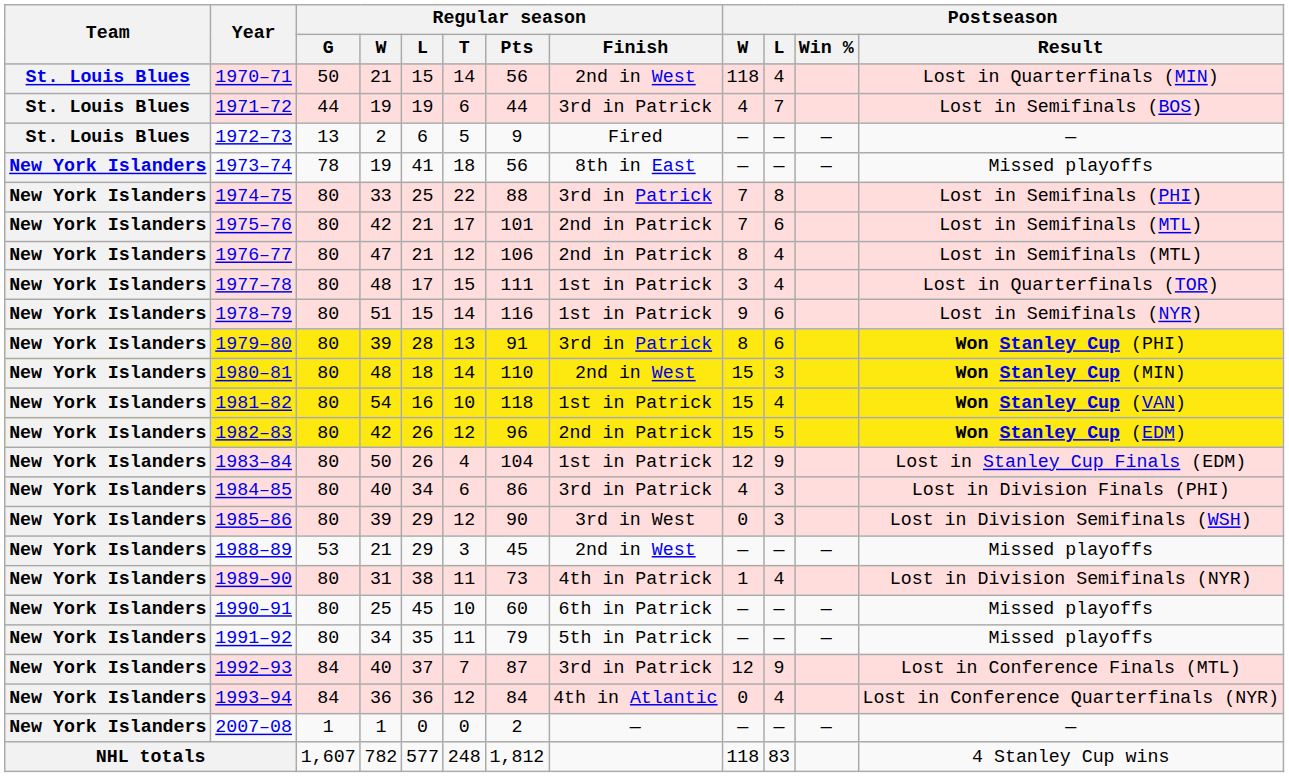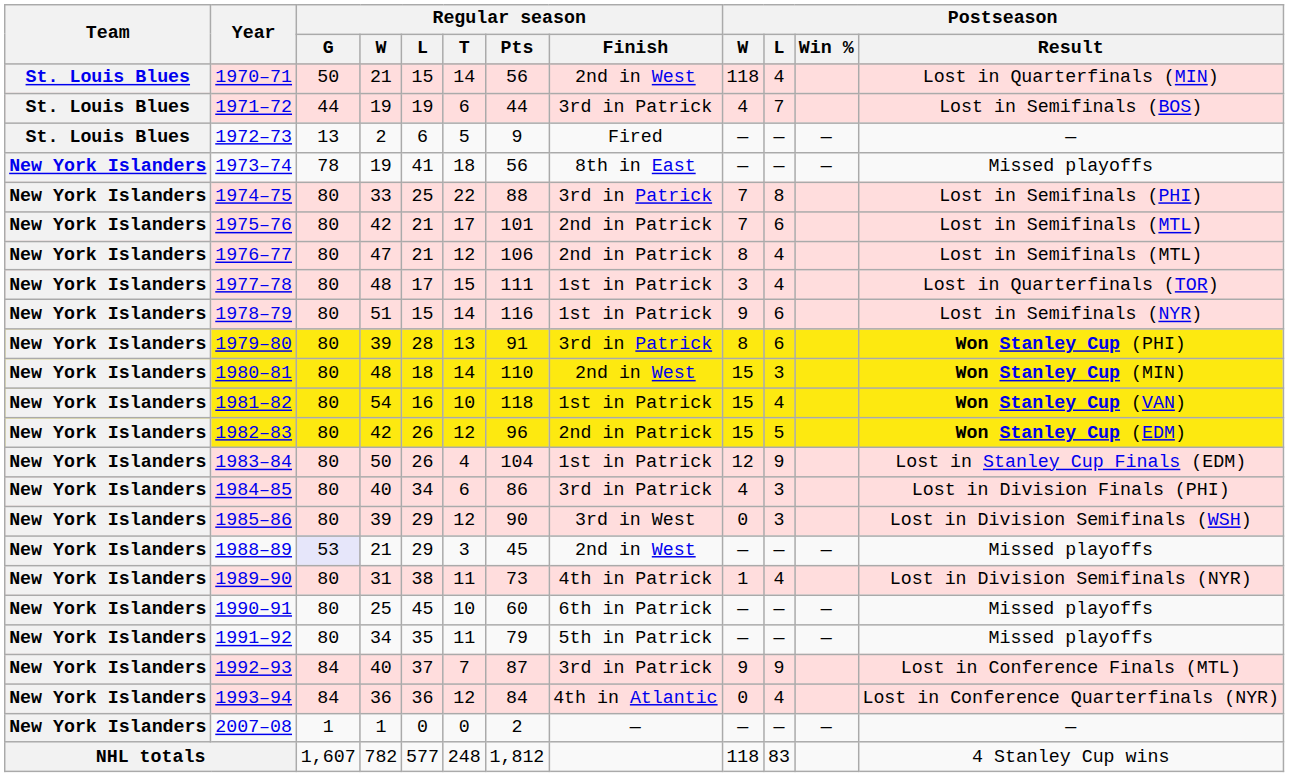 <table class="wikitable" style="font-size: 95%; text-align:center;">
 <tr>
 <th rowspan="2">Team</th>
 <th rowspan="2">Year</th>
 <th colspan="6">Regular season</th>
 <th colspan="4">Postseason</th>
 </tr>
 <tr>
 <th>G</th>
 <th>W</th>
 <th>L</th>
 <th>T</th>
 <th>Pts</th>
 <th>Finish</th>
 <th>W</th>
 <th>L</th>
 <th>Win %</th>
 <th>Result</th>
 </tr>
 <tr style="background:#fdd;">
 <th><a href='#'>St. Louis Blues</a></th>
 <td><a href='#'>1970–71</a></td>
 <td>50</td>
 <td>21</td>
 <td>15</td>
 <td>14</td>
 <td>56</td>
 <td>2nd in <a href='#'>West</a></td>
 <td>118</td>
 <td>4</td>
 <td></td>
 <td>Lost in Quarterfinals (<a href='#'>MIN</a>)</td>
 </tr>
 <tr style="background:#fdd;">
 <th>St. Louis Blues</th>
 <td><a href='#'>1971–72</a></td>
 <td>44</td>
 <td>19</td>
 <td>19</td>
 <td>6</td>
 <td>44</td>
 <td>3rd in Patrick</td>
 <td>4</td>
 <td>7</td>
 <td></td>
 <td>Lost in Semifinals (<a href='#'>BOS</a>)</td>
 </tr>
 <tr>
 <th>St. Louis Blues</th>
 <td><a href='#'>1972–73</a></td>
 <td>13</td>
 <td>2</td>
 <td>6</td>
 <td>5</td>
 <td>9</td>
 <td>Fired</td>
 <td>—</td>
 <td>—</td>
 <td>—</td>
 <td>—</td>
 </tr>
 <tr>
 <th><a href='#'>New York Islanders</a></th>
 <td><a href='#'>1973–74</a></td>
 <td>78</td>
 <td>19</td>
 <td>41</td>
 <td>18</td>
 <td>56</td>
 <td>8th in <a href='#'>East</a></td>
 <td>—</td>
 <td>—</td>
 <td>—</td>
 <td>Missed playoffs</td>
 </tr>
 <tr style="background:#fdd;">
 <th>New York Islanders</th>
 <td><a href='#'>1974–75</a></td>
 <td>80</td>
 <td>33</td>
 <td>25</td>
 <td>22</td>
 <td>88</td>
 <td>3rd in <a href='#'>Patrick</a></td>
 <td>7</td>
 <td>8</td>
 <td></td>
 <td>Lost in Semifinals (<a href='#'>PHI</a>)</td>
 </tr>
 <tr style="background:#fdd;">
 <th>New York Islanders</th>
 <td><a href='#'>1975–76</a></td>
 <td>80</td>
 <td>42</td>
 <td>21</td>
 <td>17</td>
 <td>101</td>
 <td>2nd in Patrick</td>
 <td>7</td>
 <td>6</td>
 <td></td>
 <td>Lost in Semifinals (<a href='#'>MTL</a>)</td>
 </tr>
 <tr style="background:#fdd;">
 <th>New York Islanders</th>
 <td><a href='#'>1976–77</a></td>
 <td>80</td>
 <td>47</td>
 <td>21</td>
 <td>12</td>
 <td>106</td>
 <td>2nd in Patrick</td>
 <td>8</td>
 <td>4</td>
 <td></td>
 <td>Lost in Semifinals (MTL)</td>
 </tr>
 <tr style="background:#fdd;">
 <th>New York Islanders</th>
 <td><a href='#'>1977–78</a></td>
 <td>80</td>
 <td>48</td>
 <td>17</td>
 <td>15</td>
 <td>111</td>
 <td>1st in Patrick</td>
 <td>3</td>
 <td>4</td>
 <td></td>
 <td>Lost in Quarterfinals (<a href='#'>TOR</a>)</td>
 </tr>
 <tr style="background:#fdd;">
 <th>New York Islanders</th>
 <td><a href='#'>1978–79</a></td>
 <td>80</td>
 <td>51</td>
 <td>15</td>
 <td>14</td>
 <td>116</td>
 <td>1st in Patrick</td>
 <td>9</td>
 <td>6</td>
 <td></td>
 <td>Lost in Semifinals (<a href='#'>NYR</a>)</td>
 </tr>
 <tr style="background:#FDE910;">
 <th>New York Islanders</th>
 <td><a href='#'>1979–80</a></td>
 <td>80</td>
 <td>39</td>
 <td>28</td>
 <td>13</td>
 <td>91</td>
 <td>3rd in <a href='#'>Patrick</a></td>
 <td>8</td>
 <td>6</td>
 <td></td>
 <td><strong>Won <a href='#'>Stanley Cup</a></strong> (PHI)</td>
 </tr>
 <tr style="background:#FDE910;">
 <th>New York Islanders</th>
 <td><a href='#'>1980–81</a></td>
 <td>80</td>
 <td>48</td>
 <td>18</td>
 <td>14</td>
 <td>110</td>
 <td>2nd in <a href='#'>West</a></td>
 <td>15</td>
 <td>3</td>
 <td></td>
 <td><strong>Won <a href='#'>Stanley Cup</a></strong> (MIN)</td>
 </tr>
 <tr style="background:#FDE910;">
 <th>New York Islanders</th>
 <td><a href='#'>1981–82</a></td>
 <td>80</td>
 <td>54</td>
 <td>16</td>
 <td>10</td>
 <td>118</td>
 <td>1st in Patrick</td>
 <td>15</td>
 <td>4</td>
 <td></td>
 <td><strong>Won <a href='#'>Stanley Cup</a></strong> (<a href='#'>VAN</a>)</td>
 </tr>
 <tr style="background:#FDE910;">
 <th>New York Islanders</th>
 <td><a href='#'>1982–83</a></td>
 <td>80</td>
 <td>42</td>
 <td>26</td>
 <td>12</td>
 <td>96</td>
 <td>2nd in Patrick</td>
 <td>15</td>
 <td>5</td>
 <td></td>
 <td><strong>Won <a href='#'>Stanley Cup</a></strong>  (<a href='#'>EDM</a>)</td>
 </tr>
 <tr style="background:#fdd;">
 <th>New York Islanders</th>
 <td><a href='#'>1983–84</a></td>
 <td>80</td>
 <td>50</td>
 <td>26</td>
 <td>4</td>
 <td>104</td>
 <td>1st in Patrick</td>
 <td>12</td>
 <td>9</td>
 <td></td>
 <td>Lost in <a href='#'>Stanley Cup Finals</a> (EDM)</td>
 </tr>
 <tr style="background:#fdd;">
 <th>New York Islanders</th>
 <td><a href='#'>1984–85</a></td>
 <td>80</td>
 <td>40</td>
 <td>34</td>
 <td>6</td>
 <td>86</td>
 <td>3rd in Patrick</td>
 <td>4</td>
 <td>3</td>
 <td></td>
 <td>Lost in Division Finals (PHI)</td>
 </tr>
 <tr style="background:#fdd;">
 <th>New York Islanders</th>
 <td><a href='#'>1985–86</a></td>
 <td>80</td>
 <td>39</td>
 <td>29</td>
 <td>12</td>
 <td>90</td>
 <td>3rd in West</td>
 <td>0</td>
 <td>3</td>
 <td></td>
 <td>Lost in Division Semifinals (<a href='#'>WSH</a>)</td>
 </tr>
 <tr>
 <th>New York Islanders</th>
 <td><a href='#'>1988–89</a></td>
-<td>53</td>
+<td style="background: lavender;">53</td>
 <td>21</td>
 <td>29</td>
 <td>3</td>
 <td>45</td>
 <td>2nd in <a href='#'>West</a></td>
 <td>—</td>
 <td>—</td>
 <td>—</td>
 <td>Missed playoffs</td>
 </tr>
 <tr style="background:#fdd;">
 <th>New York Islanders</th>
 <td><a href='#'>1989–90</a></td>
 <td>80</td>
 <td>31</td>
 <td>38</td>
 <td>11</td>
 <td>73</td>
 <td>4th in Patrick</td>
 <td>1</td>
 <td>4</td>
 <td></td>
 <td>Lost in Division Semifinals (NYR)</td>
 </tr>
 <tr>
 <th>New York Islanders</th>
 <td><a href='#'>1990–91</a></td>
 <td>80</td>
 <td>25</td>
 <td>45</td>
 <td>10</td>
 <td>60</td>
 <td>6th in Patrick</td>
 <td>—</td>
 <td>—</td>
 <td>—</td>
 <td>Missed playoffs</td>
 </tr>
 <tr>
 <th>New York Islanders</th>
 <td><a href='#'>1991–92</a></td>
 <td>80</td>
 <td>34</td>
 <td>35</td>
 <td>11</td>
 <td>79</td>
 <td>5th in Patrick</td>
 <td>—</td>
 <td>—</td>
 <td>—</td>
 <td>Missed playoffs</td>
 </tr>
 <tr style="background:#fdd;">
 <th>New York Islanders</th>
 <td><a href='#'>1992–93</a></td>
 <td>84</td>
 <td>40</td>
 <td>37</td>
 <td>7</td>
 <td>87</td>
 <td>3rd in Patrick</td>
-<td>12</td>
+<td>9</td>
 <td>9</td>
 <td></td>
 <td>Lost in Conference Finals (MTL)</td>
 </tr>
 <tr style="background:#fdd;">
 <th>New York Islanders</th>
 <td><a href='#'>1993–94</a></td>
 <td>84</td>
 <td>36</td>
 <td>36</td>
 <td>12</td>
 <td>84</td>
 <td>4th in <a href='#'>Atlantic</a></td>
 <td>0</td>
 <td>4</td>
 <td></td>
 <td>Lost in Conference Quarterfinals (NYR)</td>
 </tr>
 <tr>
 <th>New York Islanders</th>
 <td><a href='#'>2007–08</a></td>
 <td>1</td>
 <td>1</td>
 <td>0</td>
 <td>0</td>
 <td>2</td>
 <td>—</td>
 <td>—</td>
 <td>—</td>
 <td>—</td>
 <td>—</td>
 </tr>
 <tr>
 <th colspan="2">NHL totals</th>
 <td>1,607</td>
 <td>782</td>
 <td>577</td>
 <td>248</td>
 <td>1,812</td>
 <td></td>
 <td>118</td>
 <td>83</td>
 <td></td>
 <td>4 Stanley Cup wins</td>
 </tr>
 </table>
